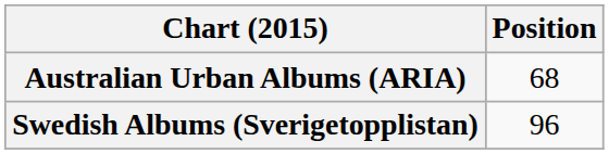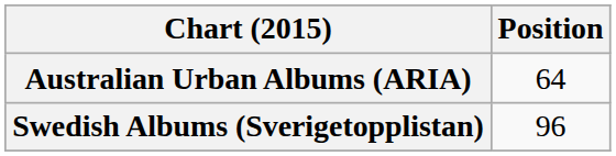 <table class="wikitable sortable plainrowheaders" style="text-align:center;">
 <tr>
 <th scope="col">Chart (2015)</th>
 <th scope="col">Position</th>
 </tr>
 <tr>
 <th scope="row">Australian Urban Albums (ARIA)</th>
-<td>68</td>
+<td>64</td>
 </tr>
 <tr>
 <th scope="row">Swedish Albums (Sverigetopplistan)</th>
 <td>96</td>
 </tr>
 </table>
